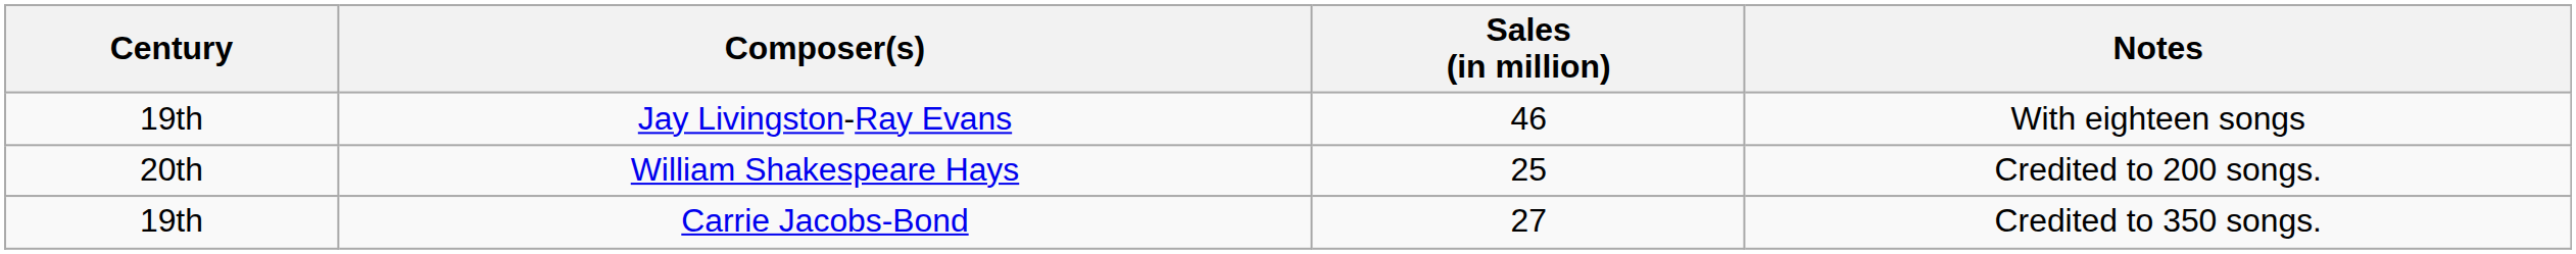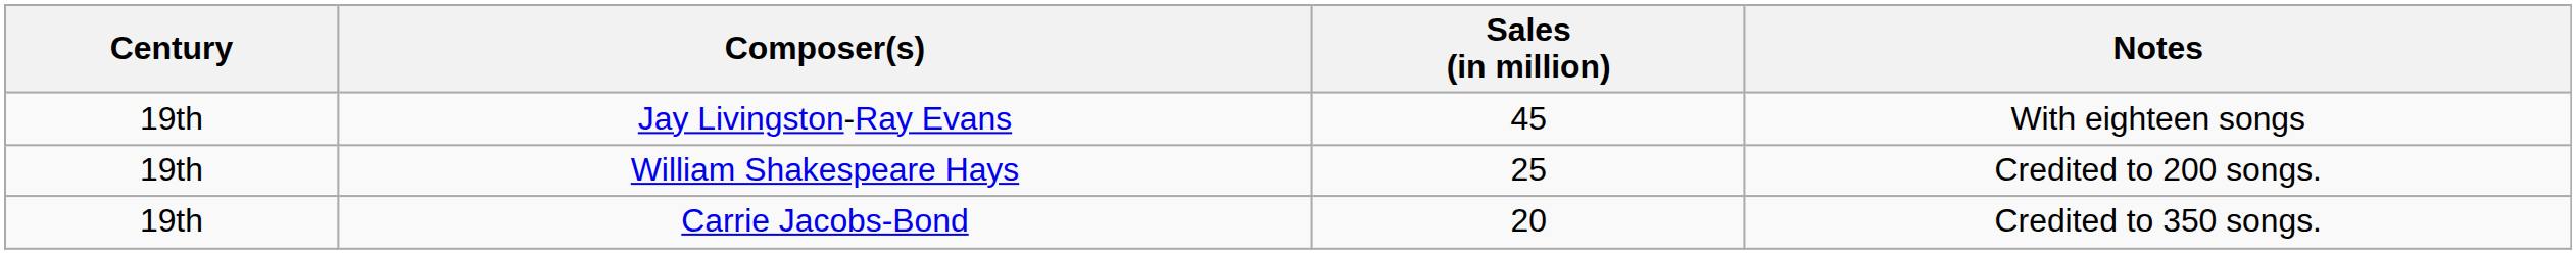 <table class="wikitable sortable" style="width:100%; text-align:center;">
 <tr>
 <th>Century</th>
 <th>Composer(s)</th>
 <th>Sales<br>(in million)</th>
 <th>Notes</th>
 </tr>
 <tr>
 <td>19th</td>
 <td><a href='#'>Jay Livingston</a>-<a href='#'>Ray Evans</a></td>
-<td>46</td>
+<td>45</td>
 <td>With eighteen songs</td>
 </tr>
 <tr>
-<td>20th</td>
+<td>19th</td>
 <td><a href='#'>William Shakespeare Hays</a></td>
 <td>25</td>
 <td>Credited to 200 songs.</td>
 </tr>
 <tr>
 <td>19th</td>
 <td><a href='#'>Carrie Jacobs-Bond</a></td>
-<td>27</td>
+<td>20</td>
 <td>Credited to 350 songs.</td>
 </tr>
 </table>
